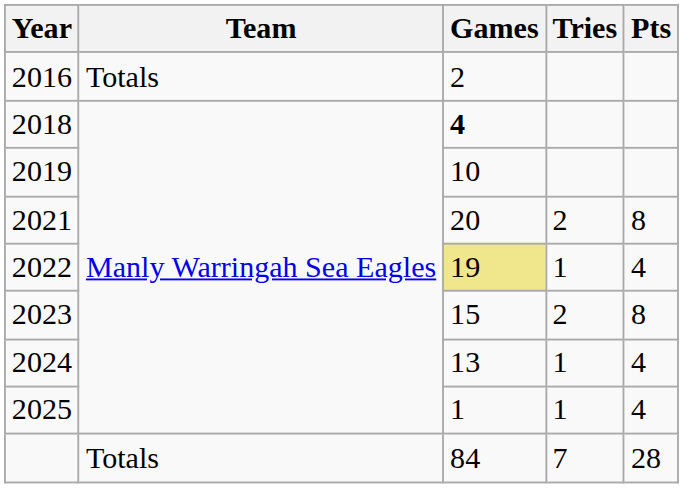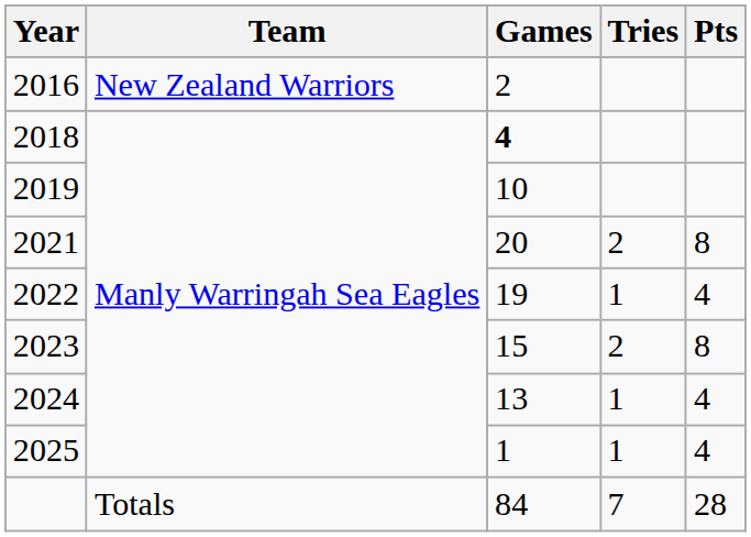 <table class="wikitable">
 <tr>
 <th>Year</th>
 <th>Team</th>
 <th>Games</th>
 <th>Tries</th>
 <th>Pts</th>
 </tr>
 <tr>
 <td>2016</td>
-<td>Totals</td>
+<td> <a href='#'>New Zealand Warriors</a></td>
 <td>2</td>
 <td></td>
 <td></td>
 </tr>
 <tr>
 <td>2018</td>
 <td rowspan="7"> <a href='#'>Manly Warringah Sea Eagles</a></td>
 <td><strong>4</strong></td>
 <td></td>
 <td></td>
 </tr>
 <tr>
 <td>2019</td>
 <td>10</td>
 <td></td>
 <td></td>
 </tr>
 <tr>
 <td>2021</td>
 <td>20</td>
 <td>2</td>
 <td>8</td>
 </tr>
 <tr>
 <td>2022</td>
-<td style="background: khaki;">19</td>
+<td>19</td>
 <td>1</td>
 <td>4</td>
 </tr>
 <tr>
 <td>2023</td>
 <td>15</td>
 <td>2</td>
 <td>8</td>
 </tr>
 <tr>
 <td>2024</td>
 <td>13</td>
 <td>1</td>
 <td>4</td>
 </tr>
 <tr>
 <td>2025</td>
 <td>1</td>
 <td>1</td>
 <td>4</td>
 </tr>
 <tr>
 <td></td>
 <td>Totals</td>
 <td>84</td>
 <td>7</td>
 <td>28</td>
 </tr>
 </table>
